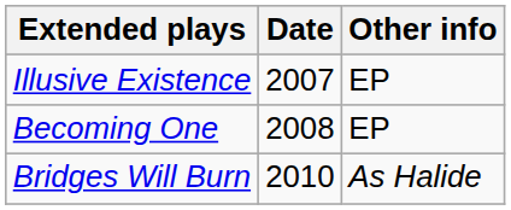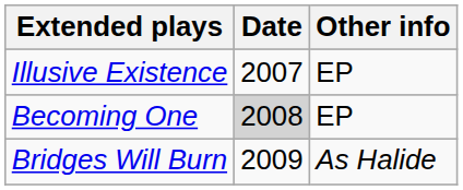 <table class="wikitable">
 <tr>
 <th>Extended plays</th>
 <th>Date</th>
 <th>Other info</th>
 </tr>
 <tr>
 <td><em><a href='#'>Illusive Existence</a></em></td>
 <td>2007</td>
 <td>EP</td>
 </tr>
 <tr>
 <td><em><a href='#'>Becoming One</a></em></td>
-<td>2008</td>
+<td style="background: lightgrey;">2008</td>
 <td>EP</td>
 </tr>
 <tr>
 <td><em><a href='#'>Bridges Will Burn</a></em></td>
-<td>2010</td>
+<td>2009</td>
 <td><em>As Halide</em></td>
 </tr>
 </table>
